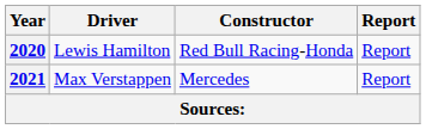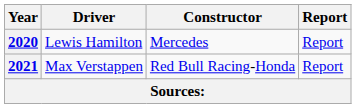 <table class="wikitable" style="font-size: 95%;">
 <tr>
 <th>Year</th>
 <th>Driver</th>
 <th>Constructor</th>
 <th>Report</th>
 </tr>
 <tr>
 <th><a href='#'>2020</a></th>
 <td> <a href='#'>Lewis Hamilton</a></td>
-<td><a href='#'>Red Bull Racing</a>-<a href='#'>Honda</a></td>
+<td><a href='#'>Mercedes</a></td>
 <td><a href='#'>Report</a></td>
 </tr>
 <tr>
 <th><a href='#'>2021</a></th>
 <td> <a href='#'>Max Verstappen</a></td>
-<td><a href='#'>Mercedes</a></td>
+<td><a href='#'>Red Bull Racing</a>-<a href='#'>Honda</a></td>
 <td><a href='#'>Report</a></td>
 </tr>
 <tr>
 <th colspan=4>Sources:</th>
 </tr>
 </table>
